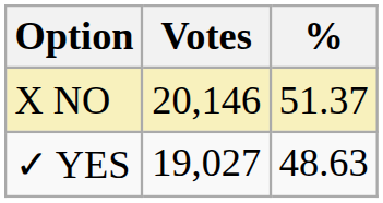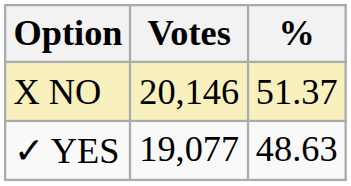 <table class="wikitable">
 <tr>
 <th>Option</th>
 <th>Votes</th>
 <th>%</th>
 </tr>
 <tr>
 <td style=background:#f8f1bd>X NO</td>
 <td style=background:#f8f1bd>20,146</td>
 <td style=background:#f8f1bd>51.37</td>
 </tr>
 <tr>
 <td>✓ YES</td>
-<td>19,027</td>
+<td>19,077</td>
 <td>48.63</td>
 </tr>
 </table>
